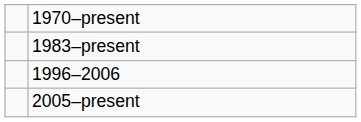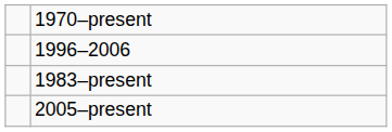 <table class="wikitable" border="1" style="width:20em; margin:0 0 1em 1.5em;">
 <tr>
 <td></td>
 <td>1970–present</td>
 </tr>
 <tr>
 <td></td>
-<td>1983–present</td>
+<td>1996–2006</td>
 </tr>
 <tr>
 <td></td>
-<td>1996–2006</td>
+<td>1983–present</td>
 </tr>
 <tr>
 <td></td>
 <td>2005–present</td>
 </tr>
 </table>
